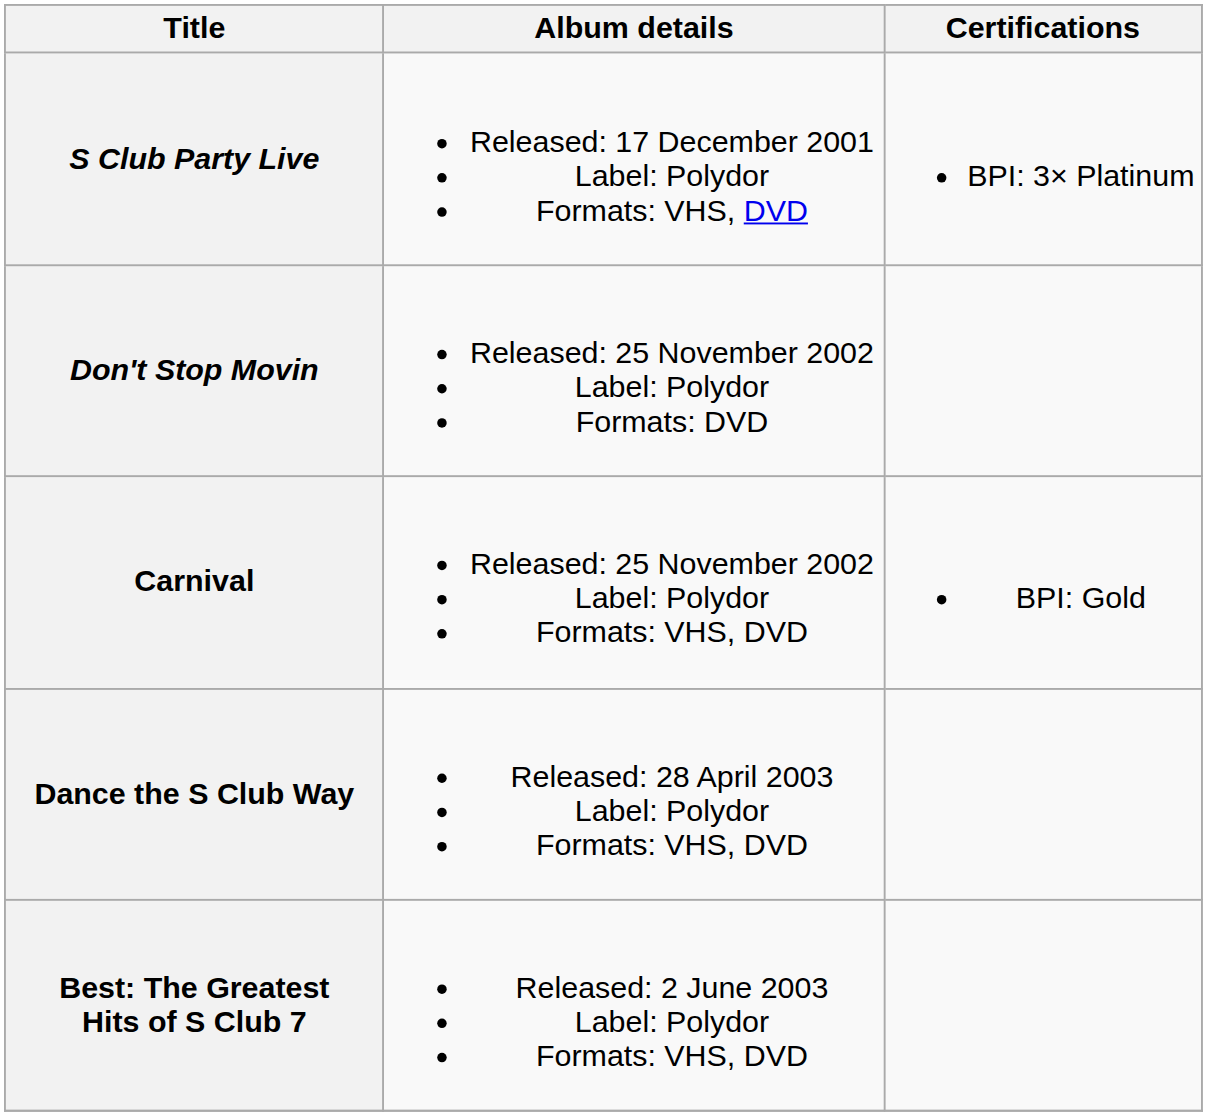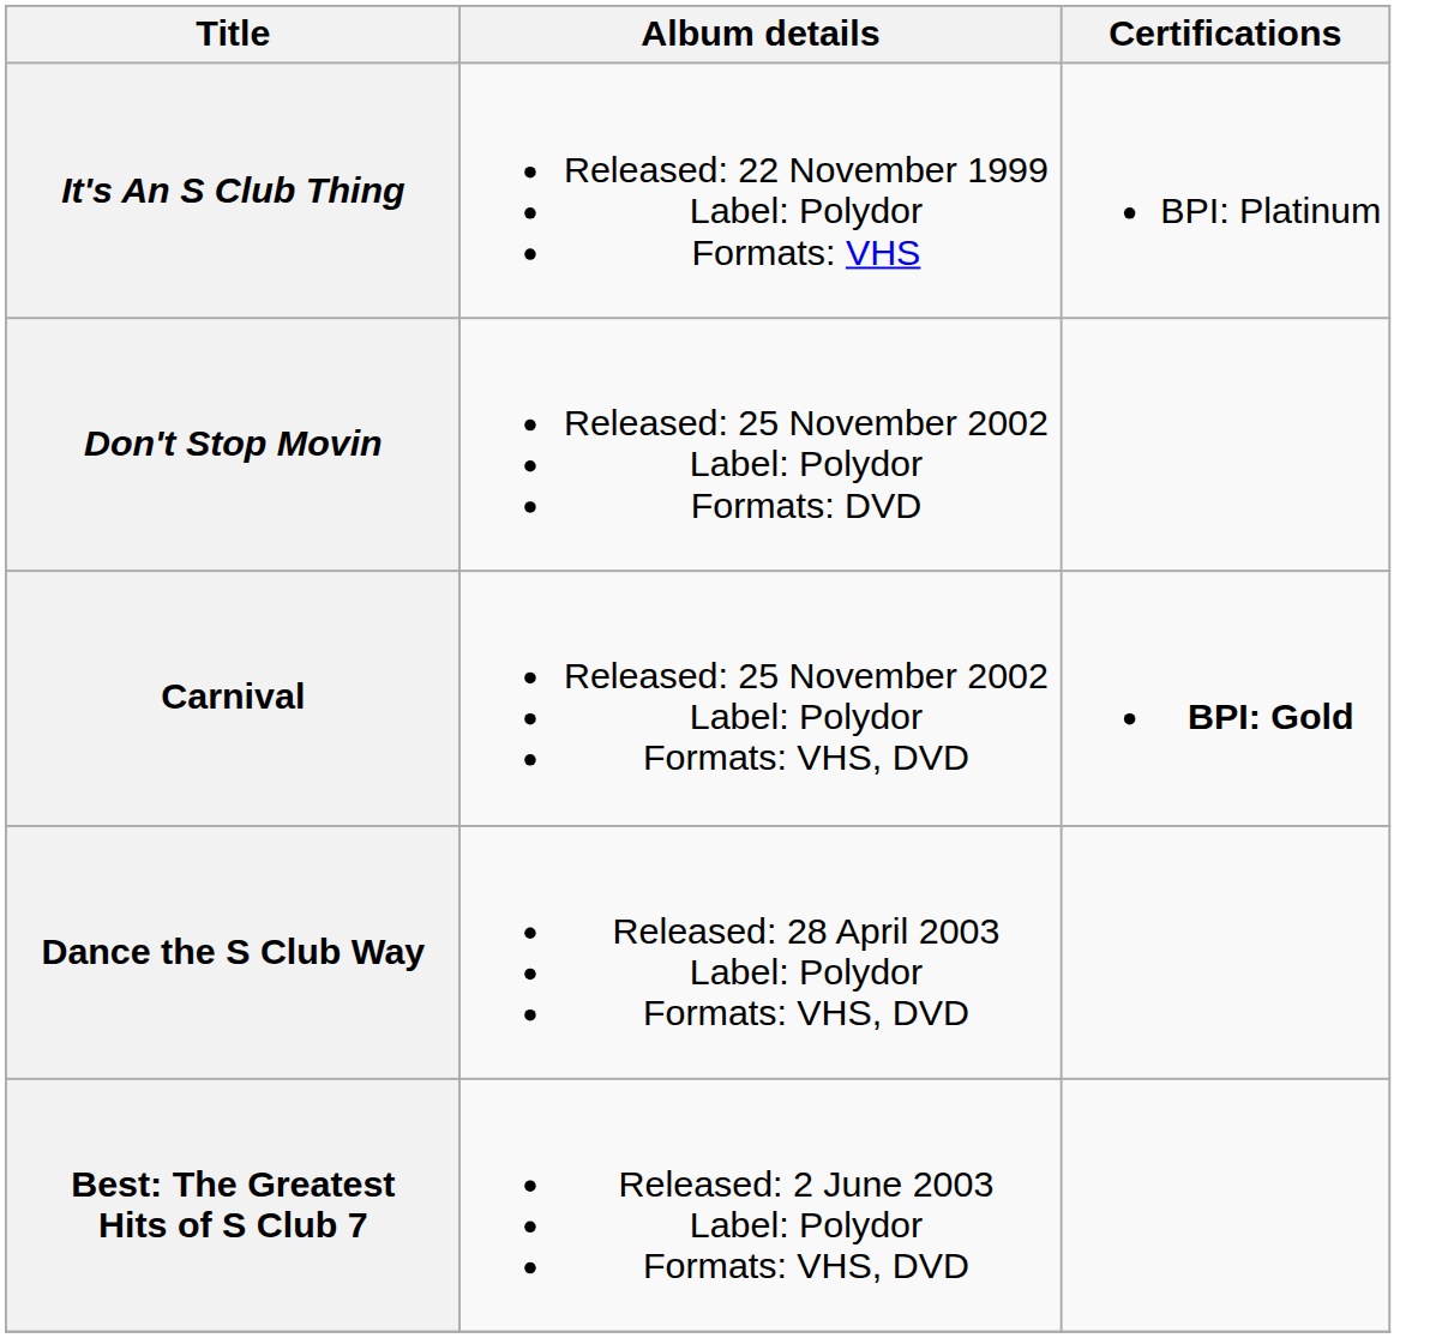 <table class="wikitable plainrowheaders" style="text-align:center;" border="1">
 <tr>
 <th scope="col" style="width:12em;">Title</th>
 <th scope="col" style="width:16em;">Album details</th>
 <th>Certifications</th>
 </tr>
 <tr>
-<th scope="row"><em>S Club Party Live</em></th>
-<td><br><ul><li>Released: 17 December 2001</li><li>Label: Polydor</li><li>Formats: VHS, <a href='#'>DVD</a></li></ul></td>
-<td><br><ul><li>BPI: 3× Platinum</li></ul></td>
+<th scope="row"><em>It's An S Club Thing</em></th>
+<td><br><ul><li>Released: 22 November 1999</li><li>Label: Polydor</li><li>Formats: <a href='#'>VHS</a></li></ul></td>
+<td><br><ul><li>BPI: Platinum</li></ul></td>
 </tr>
 <tr>
 <th scope="row"><em>Don't Stop Movin<strong></th>
 <td><br><ul><li>Released: 25 November 2002</li><li>Label: Polydor</li><li>Formats: DVD</li></ul></td>
 <td></td>
 </tr>
 <tr>
 <th scope="row"></em>Carnival<em></th>
 <td><br><ul><li>Released: 25 November 2002</li><li>Label: Polydor</li><li>Formats: VHS, DVD</li></ul></td>
-<td><br><ul><li>BPI: Gold</li></ul></td>
+<td><strong><br><ul><li>BPI: Gold</li></ul></strong></td>
 </tr>
 <tr>
 <th scope="row"></em>Dance the S Club Way<em></th>
 <td><br><ul><li>Released: 28 April 2003</li><li>Label: Polydor</li><li>Formats: VHS, DVD</li></ul></td>
 <td></td>
 </tr>
 <tr>
 <th scope="row"></em>Best: The Greatest<br>Hits of S Club 7<em></th>
 <td><br><ul><li>Released: 2 June 2003</li><li>Label: Polydor</li><li>Formats: VHS, DVD</li></ul></td>
 <td></td>
 </tr>
 <tr>
 </tr>
 </table>
